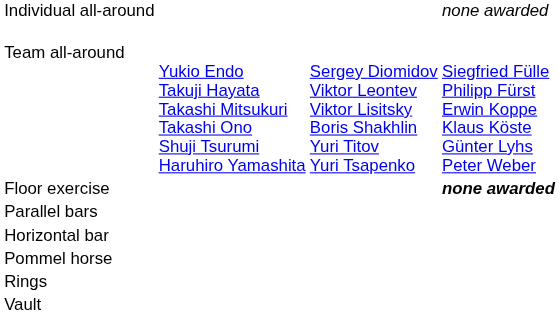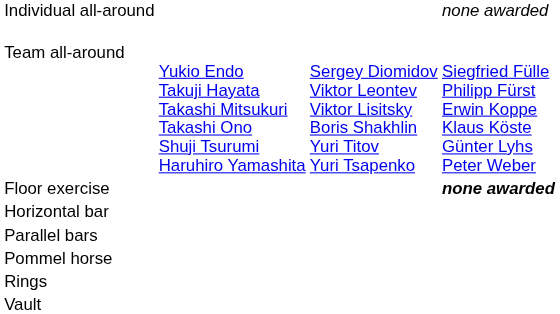 <table>
 <tr valign="top">
 <td>Individual all-around<br></td>
 <td></td>
 <td> <br><br></td>
 <td><em>none awarded</em></td>
 </tr>
 <tr valign="top">
 <td>Team all-around<br></td>
 <td><br><a href='#'>Yukio Endo</a><br><a href='#'>Takuji Hayata</a><br><a href='#'>Takashi Mitsukuri</a><br><a href='#'>Takashi Ono</a><br><a href='#'>Shuji Tsurumi</a><br><a href='#'>Haruhiro Yamashita</a></td>
 <td><br><a href='#'>Sergey Diomidov</a><br><a href='#'>Viktor Leontev</a><br><a href='#'>Viktor Lisitsky</a><br><a href='#'>Boris Shakhlin</a><br><a href='#'>Yuri Titov</a><br><a href='#'>Yuri Tsapenko</a></td>
 <td><br><a href='#'>Siegfried Fülle</a><br><a href='#'>Philipp Fürst</a><br><a href='#'>Erwin Koppe</a><br><a href='#'>Klaus Köste</a><br><a href='#'>Günter Lyhs</a><br><a href='#'>Peter Weber</a></td>
 </tr>
 <tr valign="top">
 <td>Floor exercise <br></td>
 <td></td>
 <td><br></td>
 <td><strong><em>none awarded</em></strong></td>
 </tr>
 <tr>
-<td>Parallel bars<br></td>
+<td>Horizontal bar<br></td>
 <td></td>
 <td></td>
 <td></td>
 </tr>
 <tr>
-<td>Horizontal bar<br></td>
+<td>Parallel bars<br></td>
 <td></td>
 <td></td>
 <td></td>
 </tr>
 <tr>
 <td>Pommel horse<br></td>
 <td></td>
 <td></td>
 <td></td>
 </tr>
 <tr>
 <td>Rings<br></td>
 <td></td>
 <td></td>
 <td></td>
 </tr>
 <tr>
 <td>Vault<br></td>
 <td></td>
 <td></td>
 <td></td>
 </tr>
 </table>
